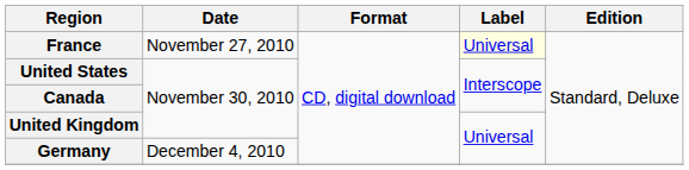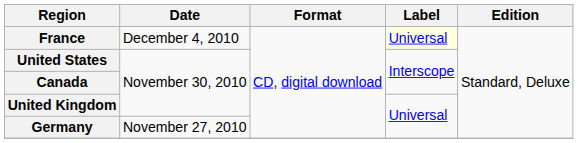 <table class="wikitable">
 <tr>
 <th scope="col">Region</th>
 <th scope="col">Date</th>
 <th scope="col">Format</th>
 <th scope="col">Label</th>
 <th scope="col">Edition</th>
 </tr>
 <tr>
 <th scope="row">France</th>
-<td>November 27, 2010</td>
+<td>December 4, 2010</td>
 <td rowspan="5"><a href='#'>CD</a>, <a href='#'>digital download</a></td>
 <td style="background: lightyellow;"><a href='#'>Universal</a></td>
 <td rowspan="5">Standard, Deluxe</td>
 </tr>
 <tr>
 <th scope="row">United States</th>
 <td rowspan="3">November 30, 2010</td>
 <td rowspan="2"><a href='#'>Interscope</a></td>
 </tr>
 <tr>
 <th scope="row">Canada</th>
 </tr>
 <tr>
 <th scope="row">United Kingdom</th>
 <td rowspan="2"><a href='#'>Universal</a></td>
 </tr>
 <tr>
 <th scope="row">Germany</th>
-<td>December 4, 2010</td>
+<td>November 27, 2010</td>
 </tr>
 <tr>
 </tr>
 </table>
